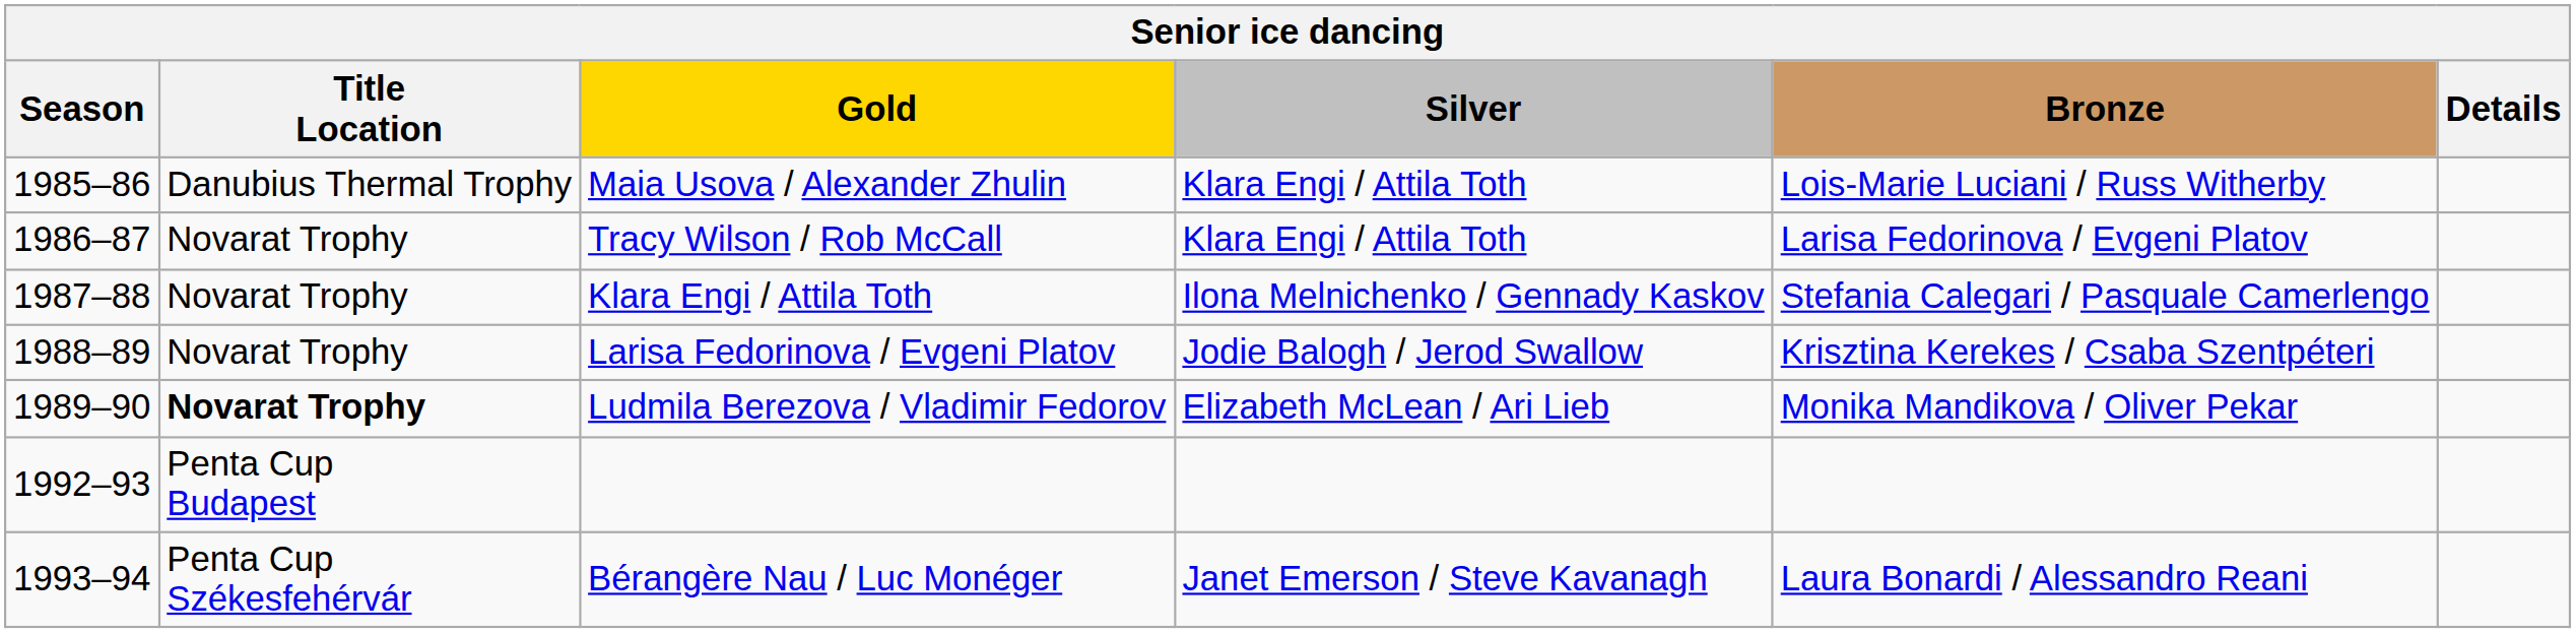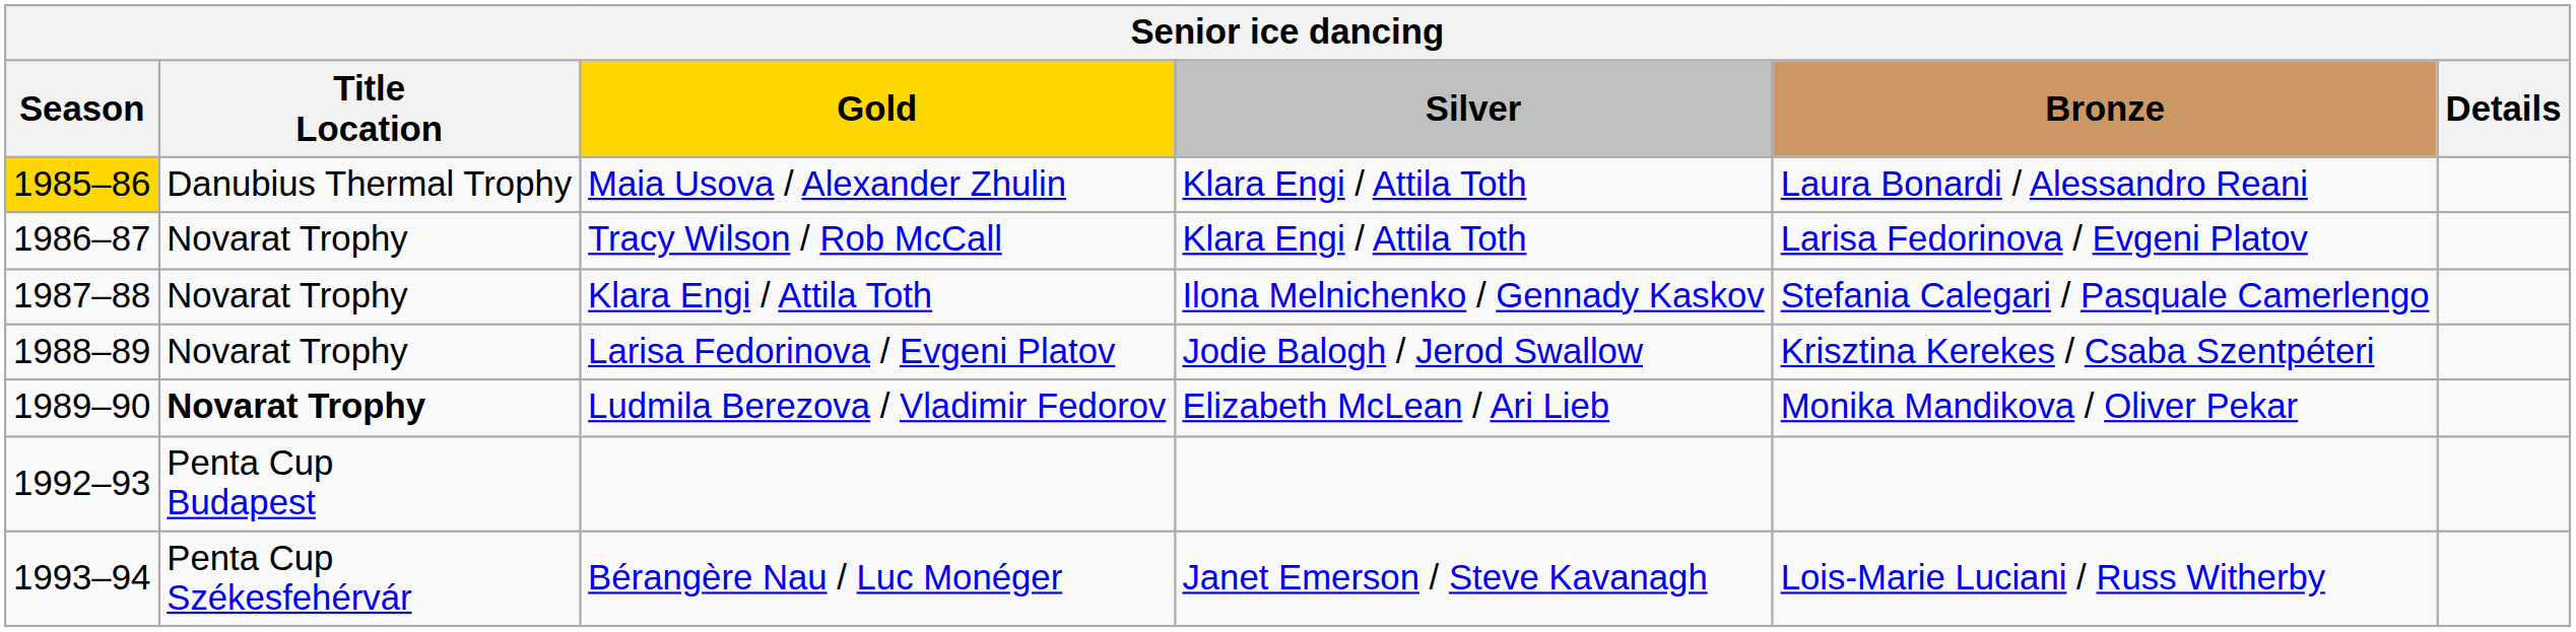 <table class="wikitable">
 <tr>
 <th colspan=6>Senior ice dancing</th>
 </tr>
 <tr>
 <th>Season</th>
 <th>Title <br>Location</th>
 <td align=center bgcolor=gold><strong>Gold</strong></td>
 <td align=center bgcolor=silver><strong>Silver</strong></td>
 <td align=center bgcolor=cc9966><strong>Bronze</strong></td>
 <th>Details</th>
 </tr>
 <tr>
-<td>1985–86</td>
+<td style="background: gold;">1985–86</td>
 <td>Danubius Thermal Trophy</td>
 <td> <a href='#'>Maia Usova</a> / <a href='#'>Alexander Zhulin</a></td>
 <td> <a href='#'>Klara Engi</a> / <a href='#'>Attila Toth</a></td>
-<td> <a href='#'>Lois-Marie Luciani</a> / <a href='#'>Russ Witherby</a></td>
+<td> <a href='#'>Laura Bonardi</a> / <a href='#'>Alessandro Reani</a></td>
 <td></td>
 </tr>
 <tr>
 <td>1986–87</td>
 <td>Novarat Trophy</td>
 <td> <a href='#'>Tracy Wilson</a> / <a href='#'>Rob McCall</a></td>
 <td> <a href='#'>Klara Engi</a> / <a href='#'>Attila Toth</a></td>
 <td> <a href='#'>Larisa Fedorinova</a> / <a href='#'>Evgeni Platov</a></td>
 <td></td>
 </tr>
 <tr>
 <td>1987–88</td>
 <td>Novarat Trophy</td>
 <td> <a href='#'>Klara Engi</a> / <a href='#'>Attila Toth</a></td>
 <td> <a href='#'>Ilona Melnichenko</a> / <a href='#'>Gennady Kaskov</a></td>
 <td> <a href='#'>Stefania Calegari</a> / <a href='#'>Pasquale Camerlengo</a></td>
 <td></td>
 </tr>
 <tr>
 <td>1988–89</td>
 <td>Novarat Trophy</td>
 <td> <a href='#'>Larisa Fedorinova</a> / <a href='#'>Evgeni Platov</a></td>
 <td> <a href='#'>Jodie Balogh</a> / <a href='#'>Jerod Swallow</a></td>
 <td> <a href='#'>Krisztina Kerekes</a> / <a href='#'>Csaba Szentpéteri</a></td>
 <td></td>
 </tr>
 <tr>
 <td>1989–90</td>
 <td><strong>Novarat Trophy</strong></td>
 <td> <a href='#'>Ludmila Berezova</a> / <a href='#'>Vladimir Fedorov</a></td>
 <td> <a href='#'>Elizabeth McLean</a> / <a href='#'>Ari Lieb</a></td>
 <td> <a href='#'>Monika Mandikova</a> / <a href='#'>Oliver Pekar</a></td>
 <td></td>
 </tr>
 <tr>
 <td>1992–93</td>
 <td>Penta Cup <br><a href='#'>Budapest</a></td>
 <td></td>
 <td></td>
 <td></td>
 <td></td>
 </tr>
 <tr>
 <td>1993–94</td>
 <td>Penta Cup <br><a href='#'>Székesfehérvár</a></td>
 <td> <a href='#'>Bérangère Nau</a> / <a href='#'>Luc Monéger</a></td>
 <td> <a href='#'>Janet Emerson</a> / <a href='#'>Steve Kavanagh</a></td>
-<td> <a href='#'>Laura Bonardi</a> / <a href='#'>Alessandro Reani</a></td>
+<td> <a href='#'>Lois-Marie Luciani</a> / <a href='#'>Russ Witherby</a></td>
 <td></td>
 </tr>
 </table>
